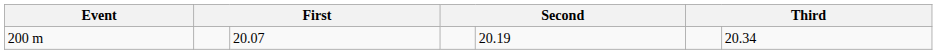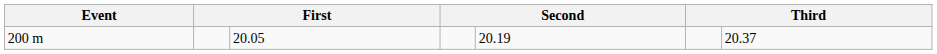 <table class=wikitable>
 <tr>
 <th style="width:13em">Event</th>
 <th colspan=2 style="width:17em">First</th>
 <th colspan=2 style="width:17em">Second</th>
 <th colspan=2 style="width:17em">Third</th>
 </tr>
 <tr>
 <td>200 m </td>
 <td></td>
-<td>20.07</td>
+<td>20.05</td>
 <td></td>
 <td>20.19</td>
 <td></td>
-<td>20.34</td>
+<td>20.37</td>
 </tr>
 </table>
